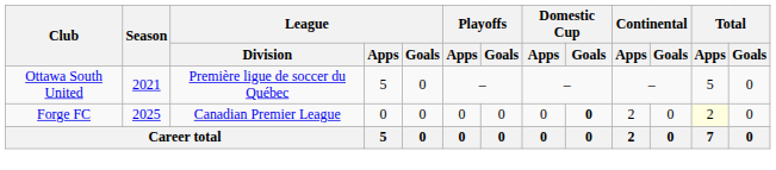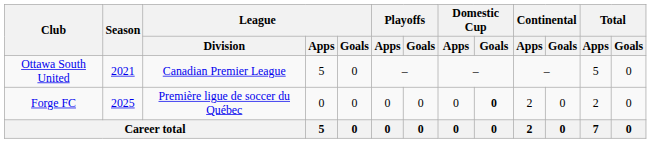 <table class="wikitable" style="text-align: center">
 <tr>
 <th rowspan="2">Club</th>
 <th rowspan="2">Season</th>
 <th colspan="3">League</th>
 <th colspan="2">Playoffs</th>
 <th colspan="2">Domestic Cup</th>
 <th colspan="2">Continental</th>
 <th colspan="2">Total</th>
 </tr>
 <tr>
 <th>Division</th>
 <th>Apps</th>
 <th>Goals</th>
 <th>Apps</th>
 <th>Goals</th>
 <th>Apps</th>
 <th>Goals</th>
 <th>Apps</th>
 <th>Goals</th>
 <th>Apps</th>
 <th>Goals</th>
 </tr>
 <tr>
 <td><a href='#'>Ottawa South United</a></td>
 <td><a href='#'>2021</a></td>
-<td><a href='#'>Première ligue de soccer du Québec</a></td>
+<td><a href='#'>Canadian Premier League</a></td>
 <td>5</td>
 <td>0</td>
 <td colspan="2">–</td>
 <td colspan="2">–</td>
 <td colspan="2">–</td>
 <td>5</td>
 <td>0</td>
 </tr>
 <tr>
 <td><a href='#'>Forge FC</a></td>
 <td><a href='#'>2025</a></td>
-<td><a href='#'>Canadian Premier League</a></td>
+<td><a href='#'>Première ligue de soccer du Québec</a></td>
 <td>0</td>
 <td>0</td>
 <td>0</td>
 <td>0</td>
 <td>0</td>
 <td><strong>0</strong></td>
 <td>2</td>
 <td>0</td>
-<td style="background: lightyellow;">2</td>
+<td>2</td>
 <td>0</td>
 </tr>
 <tr>
 <th colspan="3"><strong>Career total</strong></th>
 <th>5</th>
 <th>0</th>
 <th>0</th>
 <th>0</th>
 <th>0</th>
 <th>0</th>
 <th>2</th>
 <th>0</th>
 <th>7</th>
 <th>0</th>
 </tr>
 </table>
